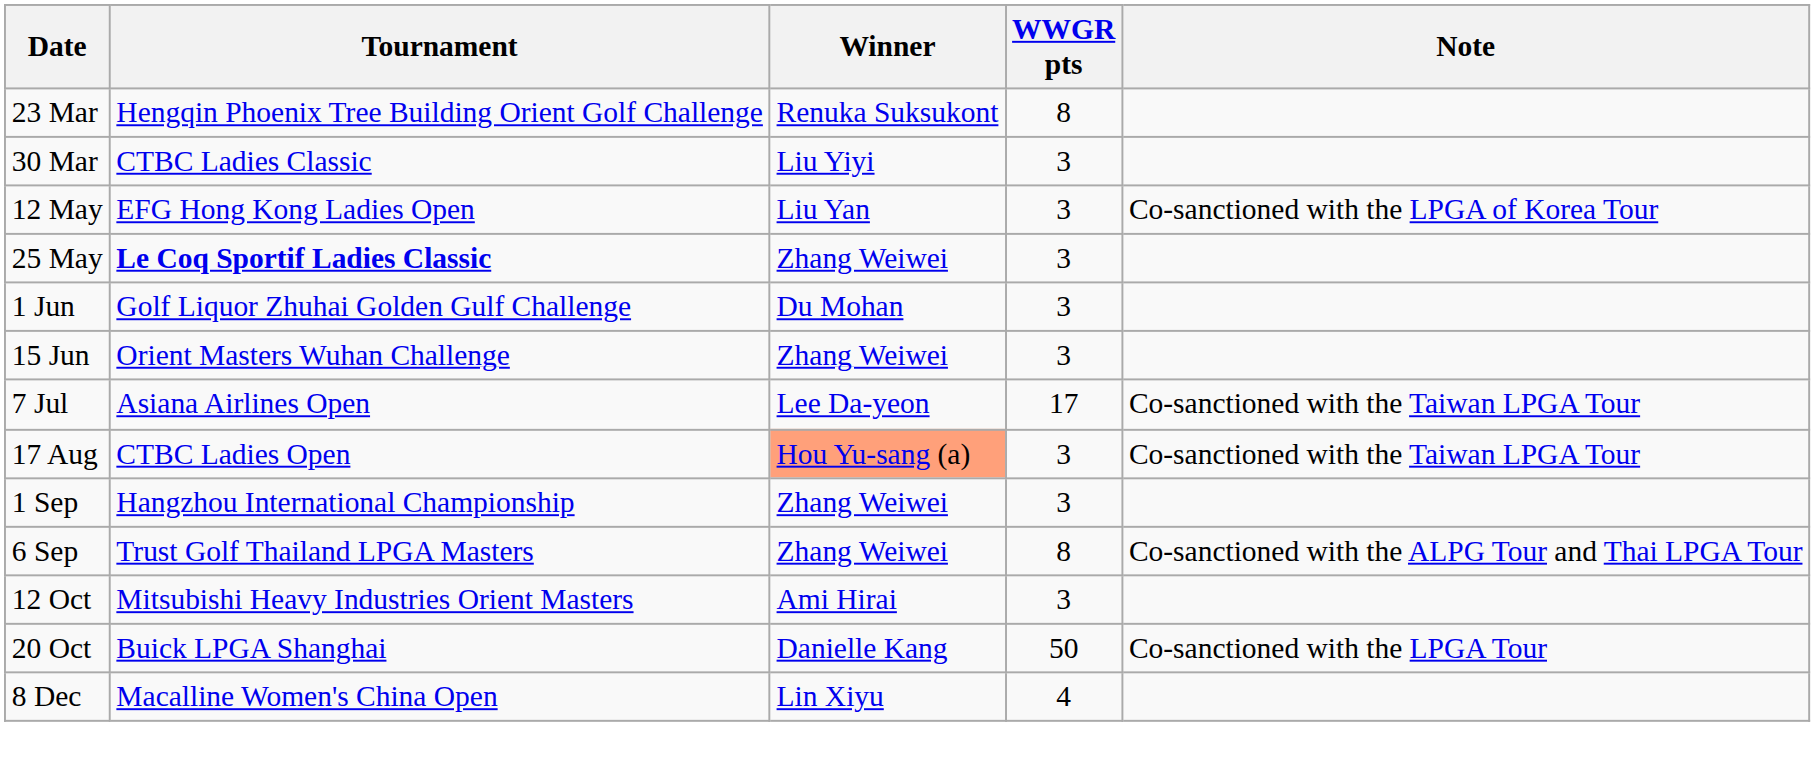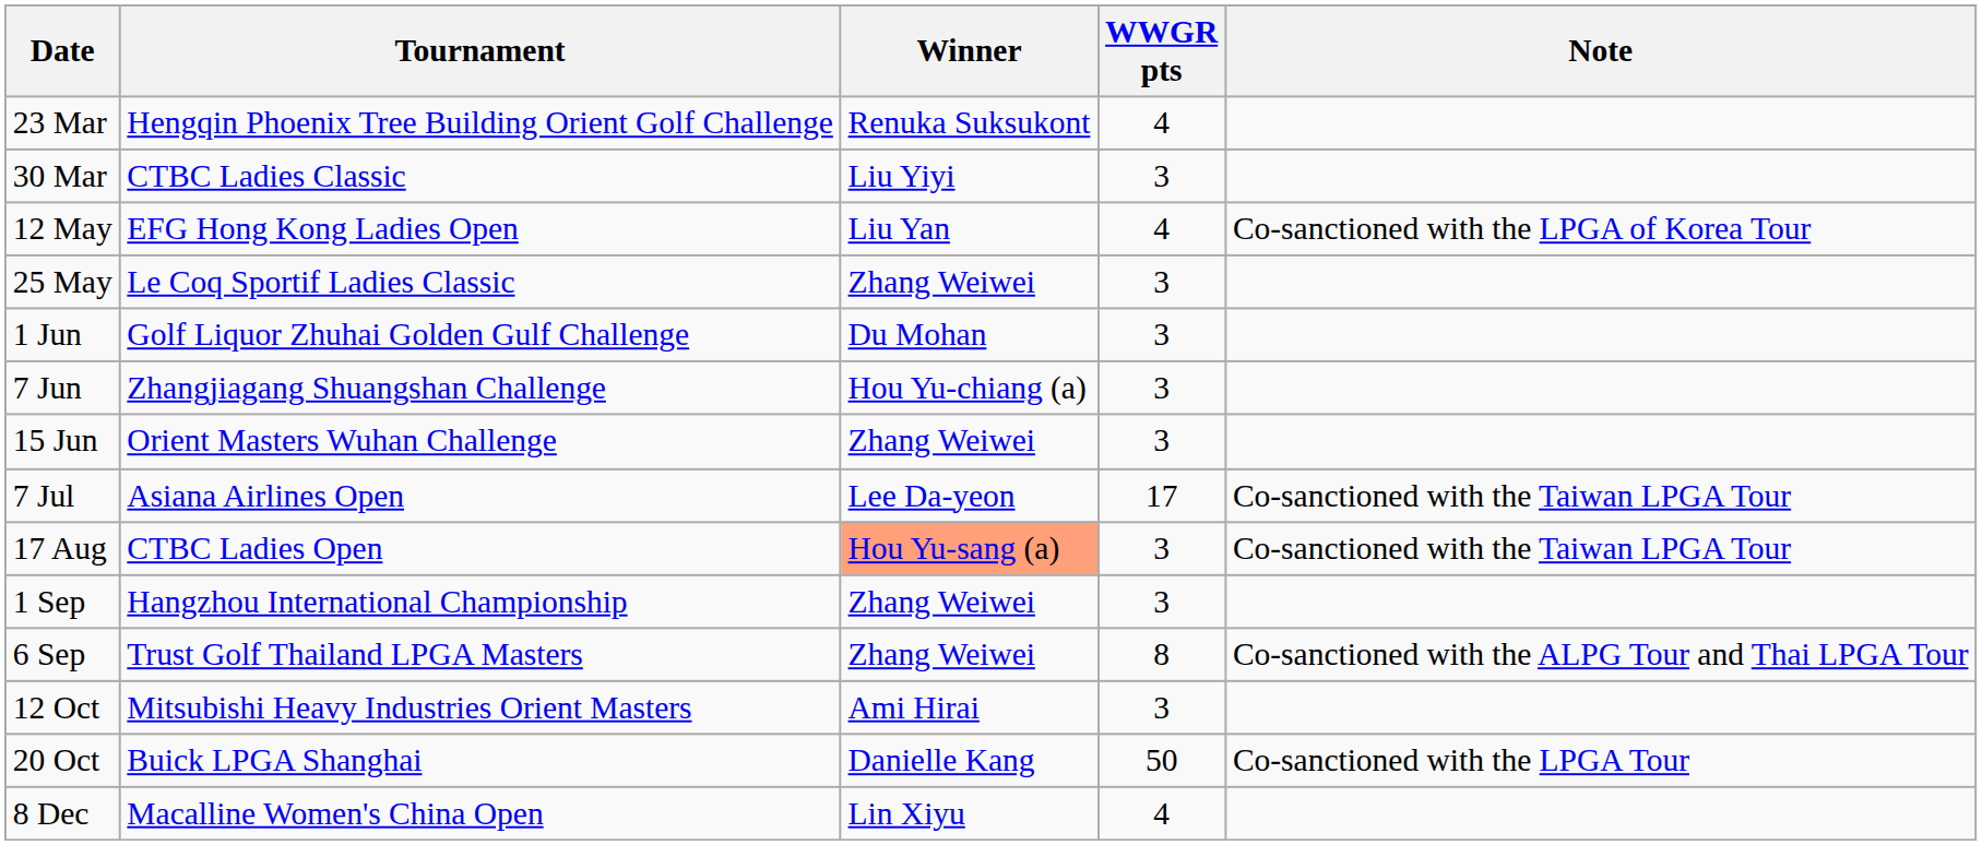 <table class="wikitable sortable" style="font-size:95%;">
 <tr>
 <th>Date</th>
 <th>Tournament</th>
 <th>Winner</th>
 <th><a href='#'>WWGR</a><br>pts</th>
 <th>Note</th>
 </tr>
 <tr>
 <td>23 Mar</td>
 <td><a href='#'>Hengqin Phoenix Tree Building Orient Golf Challenge</a></td>
 <td> <a href='#'>Renuka Suksukont</a></td>
-<td align=center>8</td>
+<td align=center>4</td>
 <td></td>
 </tr>
 <tr>
 <td>30 Mar</td>
 <td><a href='#'>CTBC Ladies Classic</a></td>
 <td> <a href='#'>Liu Yiyi</a> </td>
 <td align=center>3</td>
 <td></td>
 </tr>
 <tr>
 <td>12 May</td>
 <td><a href='#'>EFG Hong Kong Ladies Open</a></td>
 <td> <a href='#'>Liu Yan</a></td>
-<td align=center>3</td>
+<td align=center>4</td>
 <td>Co-sanctioned with the <a href='#'>LPGA of Korea Tour</a></td>
 </tr>
 <tr>
 <td>25 May</td>
-<td><strong><a href='#'>Le Coq Sportif Ladies Classic</a></strong></td>
+<td><a href='#'>Le Coq Sportif Ladies Classic</a></td>
 <td> <a href='#'>Zhang Weiwei</a></td>
 <td align=center>3</td>
 <td></td>
 </tr>
 <tr>
 <td>1 Jun</td>
 <td><a href='#'>Golf Liquor Zhuhai Golden Gulf Challenge</a></td>
 <td> <a href='#'>Du Mohan</a></td>
+<td align=center>3</td>
+<td></td>
+</tr>
+<tr>
+<td>7 Jun</td>
+<td><a href='#'>Zhangjiagang Shuangshan Challenge</a></td>
+<td> <a href='#'>Hou Yu-chiang</a> (a)</td>
 <td align=center>3</td>
 <td></td>
 </tr>
 <tr>
 <td>15 Jun</td>
 <td><a href='#'>Orient Masters Wuhan Challenge</a></td>
 <td> <a href='#'>Zhang Weiwei</a></td>
 <td align=center>3</td>
 <td></td>
 </tr>
 <tr>
 <td>7 Jul</td>
 <td><a href='#'>Asiana Airlines Open</a></td>
 <td> <a href='#'>Lee Da-yeon</a></td>
 <td align=center>17</td>
 <td>Co-sanctioned with the <a href='#'>Taiwan LPGA Tour</a></td>
 </tr>
 <tr>
 <td>17 Aug</td>
 <td><a href='#'>CTBC Ladies Open</a></td>
 <td style="background: lightsalmon;"> <a href='#'>Hou Yu-sang</a> (a)</td>
 <td align=center>3</td>
 <td>Co-sanctioned with the <a href='#'>Taiwan LPGA Tour</a></td>
 </tr>
 <tr>
 <td>1 Sep</td>
 <td><a href='#'>Hangzhou International Championship</a></td>
 <td> <a href='#'>Zhang Weiwei</a></td>
 <td align=center>3</td>
 <td></td>
 </tr>
 <tr>
 <td>6 Sep</td>
 <td><a href='#'>Trust Golf Thailand LPGA Masters</a></td>
 <td> <a href='#'>Zhang Weiwei</a></td>
 <td align=center>8</td>
 <td>Co-sanctioned with the <a href='#'>ALPG Tour</a> and <a href='#'>Thai LPGA Tour</a></td>
 </tr>
 <tr>
 <td>12 Oct</td>
 <td><a href='#'>Mitsubishi Heavy Industries Orient Masters</a></td>
 <td> <a href='#'>Ami Hirai</a></td>
 <td align=center>3</td>
 <td></td>
 </tr>
 <tr>
 <td>20 Oct</td>
 <td><a href='#'>Buick LPGA Shanghai</a></td>
 <td> <a href='#'>Danielle Kang</a></td>
 <td align=center>50</td>
 <td>Co-sanctioned with the <a href='#'>LPGA Tour</a></td>
 </tr>
 <tr>
 <td>8 Dec</td>
 <td><a href='#'>Macalline Women's China Open</a></td>
 <td> <a href='#'>Lin Xiyu</a></td>
 <td align=center>4</td>
 <td></td>
 </tr>
 </table>
